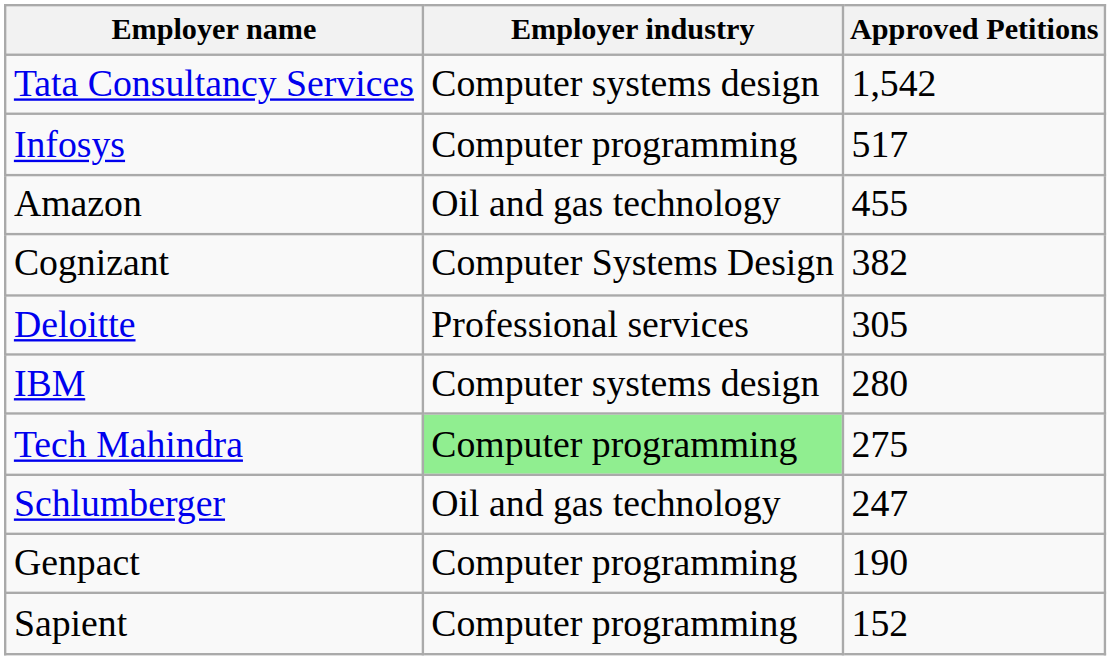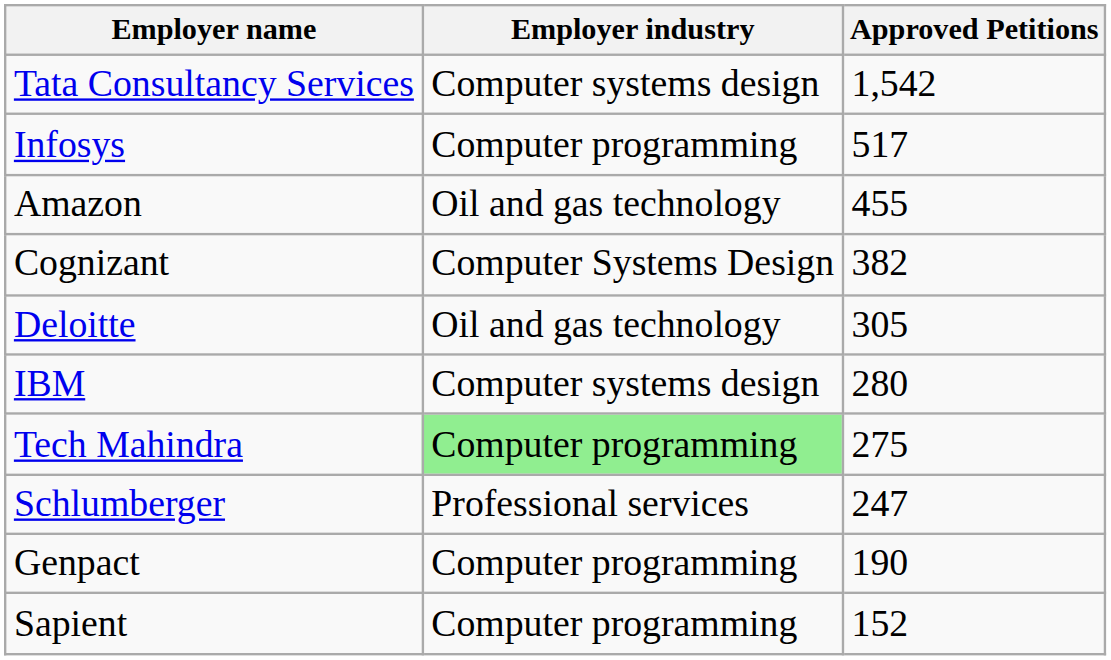 <table class="wikitable sortable">
 <tr>
 <th style="font-size:80%;"><strong>Employer name</strong></th>
 <th style="font-size:80%;"><strong>Employer industry</strong></th>
 <th style="font-size:80%;"><strong>Approved Petitions</strong></th>
 </tr>
 <tr>
 <td><a href='#'>Tata Consultancy Services</a></td>
 <td>Computer systems design</td>
 <td>1,542</td>
 </tr>
 <tr>
 <td><a href='#'>Infosys</a></td>
 <td>Computer programming</td>
 <td>517</td>
 </tr>
 <tr>
 <td>Amazon</td>
 <td>Oil and gas technology</td>
 <td>455</td>
 </tr>
 <tr>
 <td>Cognizant</td>
 <td>Computer Systems Design</td>
 <td>382</td>
 </tr>
 <tr>
 <td><a href='#'>Deloitte</a></td>
-<td>Professional services</td>
+<td>Oil and gas technology</td>
 <td>305</td>
 </tr>
 <tr>
 <td><a href='#'>IBM</a></td>
 <td>Computer systems design</td>
 <td>280</td>
 </tr>
 <tr>
 <td><a href='#'>Tech Mahindra</a></td>
 <td style="background: lightgreen;">Computer programming</td>
 <td>275</td>
 </tr>
 <tr>
 <td><a href='#'>Schlumberger</a></td>
-<td>Oil and gas technology</td>
+<td>Professional services</td>
 <td>247</td>
 </tr>
 <tr>
 <td>Genpact</td>
 <td>Computer programming</td>
 <td>190</td>
 </tr>
 <tr>
 <td>Sapient</td>
 <td>Computer programming</td>
 <td>152</td>
 </tr>
 </table>
